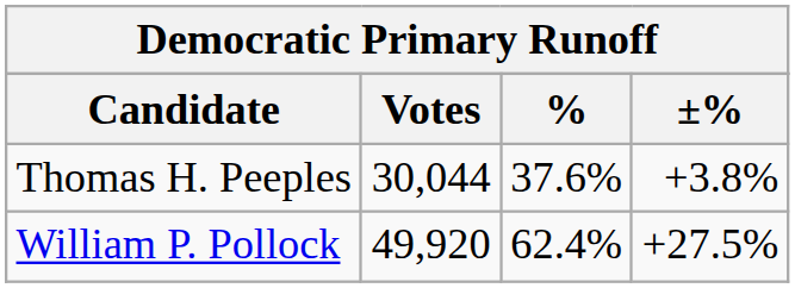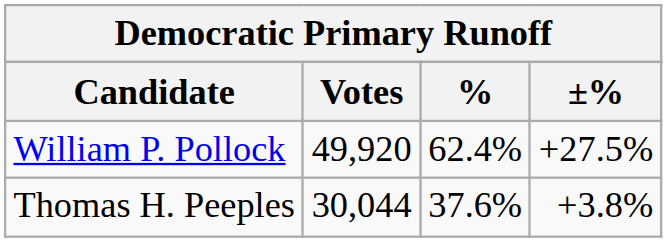 <table class=wikitable>
 <tr>
 <th colspan="4">Democratic Primary Runoff</th>
 </tr>
 <tr style="background-color:#E9E9E9">
 </tr>
 <tr>
 <th>Candidate</th>
 <th>Votes</th>
 <th>%</th>
 <th>±%</th>
 </tr>
 <tr>
+<td><a href='#'>William P. Pollock</a></td>
+<td align="right">49,920</td>
+<td align="right">62.4%</td>
+<td align="right">+27.5%</td>
+</tr>
+<tr>
 <td>Thomas H. Peeples</td>
 <td align="right">30,044</td>
 <td align="right">37.6%</td>
 <td align="right">+3.8%</td>
 </tr>
-<tr>
-<td><a href='#'>William P. Pollock</a></td>
-<td align="right">49,920</td>
-<td align="right">62.4%</td>
-<td align="right">+27.5%</td>
-</tr>
 </table>
